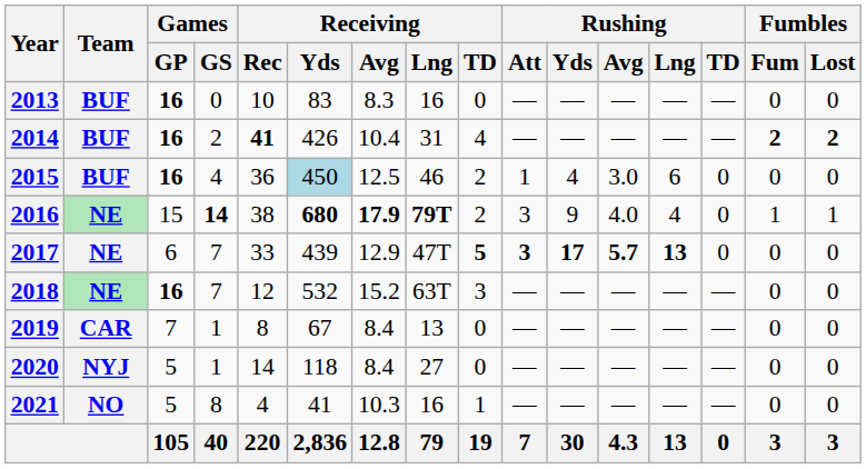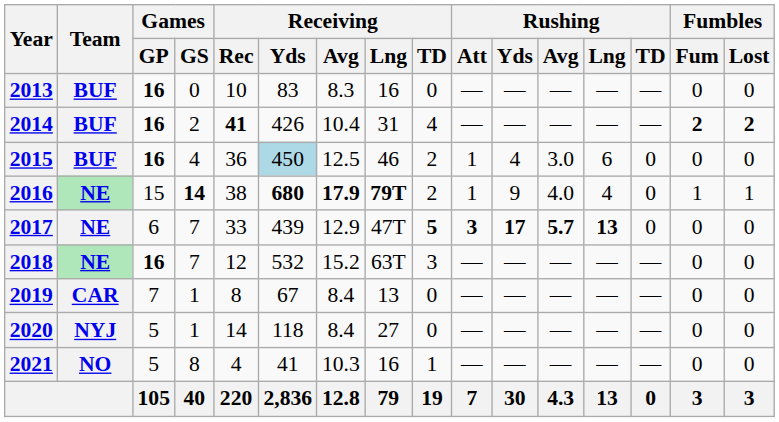 <table class="wikitable" style="text-align: center;">
 <tr>
 <th rowspan="2">Year</th>
 <th rowspan="2">Team</th>
 <th colspan="2">Games</th>
 <th colspan="5">Receiving</th>
 <th colspan="5">Rushing</th>
 <th colspan="2">Fumbles</th>
 </tr>
 <tr>
 <th>GP</th>
 <th>GS</th>
 <th>Rec</th>
 <th>Yds</th>
 <th>Avg</th>
 <th>Lng</th>
 <th>TD</th>
 <th>Att</th>
 <th>Yds</th>
 <th>Avg</th>
 <th>Lng</th>
 <th>TD</th>
 <th>Fum</th>
 <th>Lost</th>
 </tr>
 <tr>
 <th><a href='#'>2013</a></th>
 <th><a href='#'>BUF</a></th>
 <td><strong>16</strong></td>
 <td>0</td>
 <td>10</td>
 <td>83</td>
 <td>8.3</td>
 <td>16</td>
 <td>0</td>
 <td>—</td>
 <td>—</td>
 <td>—</td>
 <td>—</td>
 <td>—</td>
 <td>0</td>
 <td>0</td>
 </tr>
 <tr>
 <th><a href='#'>2014</a></th>
 <th><a href='#'>BUF</a></th>
 <td><strong>16</strong></td>
 <td>2</td>
 <td><strong>41</strong></td>
 <td>426</td>
 <td>10.4</td>
 <td>31</td>
 <td>4</td>
 <td>—</td>
 <td>—</td>
 <td>—</td>
 <td>—</td>
 <td>—</td>
 <td><strong>2</strong></td>
 <td><strong>2</strong></td>
 </tr>
 <tr>
 <th><a href='#'>2015</a></th>
 <th><a href='#'>BUF</a></th>
 <td><strong>16</strong></td>
 <td>4</td>
 <td>36</td>
 <td style="background: lightblue;">450</td>
 <td>12.5</td>
 <td>46</td>
 <td>2</td>
 <td>1</td>
 <td>4</td>
 <td>3.0</td>
 <td>6</td>
 <td>0</td>
 <td>0</td>
 <td>0</td>
 </tr>
 <tr>
 <th><a href='#'>2016</a></th>
 <th style="background:#afe6ba; width:3em;"><a href='#'>NE</a></th>
 <td>15</td>
 <td><strong>14</strong></td>
 <td>38</td>
 <td><strong>680</strong></td>
 <td><strong>17.9</strong></td>
 <td><strong>79T</strong></td>
 <td>2</td>
-<td>3</td>
+<td>1</td>
 <td>9</td>
 <td>4.0</td>
 <td>4</td>
 <td>0</td>
 <td>1</td>
 <td>1</td>
 </tr>
 <tr>
 <th><a href='#'>2017</a></th>
 <th><a href='#'>NE</a></th>
 <td>6</td>
 <td>7</td>
 <td>33</td>
 <td>439</td>
 <td>12.9</td>
 <td>47T</td>
 <td><strong>5</strong></td>
 <td><strong>3</strong></td>
 <td><strong>17</strong></td>
 <td><strong>5.7</strong></td>
 <td><strong>13</strong></td>
 <td>0</td>
 <td>0</td>
 <td>0</td>
 </tr>
 <tr>
 <th><a href='#'>2018</a></th>
 <th style="background:#afe6ba; width:3em;"><a href='#'>NE</a></th>
 <td><strong>16</strong></td>
 <td>7</td>
 <td>12</td>
 <td>532</td>
 <td>15.2</td>
 <td>63T</td>
 <td>3</td>
 <td>—</td>
 <td>—</td>
 <td>—</td>
 <td>—</td>
 <td>—</td>
 <td>0</td>
 <td>0</td>
 </tr>
 <tr>
 <th><a href='#'>2019</a></th>
 <th><a href='#'>CAR</a></th>
 <td>7</td>
 <td>1</td>
 <td>8</td>
 <td>67</td>
 <td>8.4</td>
 <td>13</td>
 <td>0</td>
 <td>—</td>
 <td>—</td>
 <td>—</td>
 <td>—</td>
 <td>—</td>
 <td>0</td>
 <td>0</td>
 </tr>
 <tr>
 <th><a href='#'>2020</a></th>
 <th><a href='#'>NYJ</a></th>
 <td>5</td>
 <td>1</td>
 <td>14</td>
 <td>118</td>
 <td>8.4</td>
 <td>27</td>
 <td>0</td>
 <td>—</td>
 <td>—</td>
 <td>—</td>
 <td>—</td>
 <td>—</td>
 <td>0</td>
 <td>0</td>
 </tr>
 <tr>
 <th><a href='#'>2021</a></th>
 <th><a href='#'>NO</a></th>
 <td>5</td>
 <td>8</td>
 <td>4</td>
 <td>41</td>
 <td>10.3</td>
 <td>16</td>
 <td>1</td>
 <td>—</td>
 <td>—</td>
 <td>—</td>
 <td>—</td>
 <td>—</td>
 <td>0</td>
 <td>0</td>
 </tr>
 <tr>
 <th colspan="2"></th>
 <th>105</th>
 <th>40</th>
 <th>220</th>
 <th>2,836</th>
 <th>12.8</th>
 <th>79</th>
 <th>19</th>
 <th>7</th>
 <th>30</th>
 <th>4.3</th>
 <th>13</th>
 <th>0</th>
 <th>3</th>
 <th>3</th>
 </tr>
 </table>
